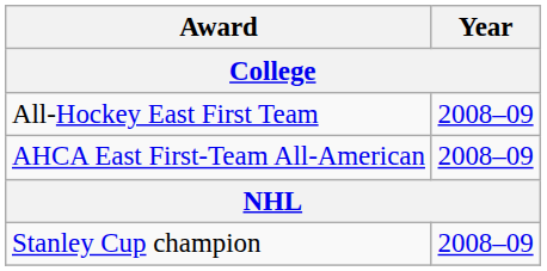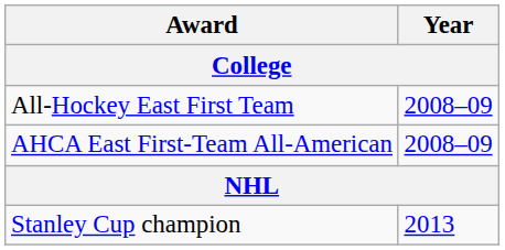 <table class="wikitable">
 <tr>
 <th>Award</th>
 <th>Year</th>
 </tr>
 <tr>
 <th colspan="3"><a href='#'>College</a></th>
 </tr>
 <tr>
 <td>All-<a href='#'>Hockey East First Team</a></td>
 <td><a href='#'>2008–09</a></td>
 </tr>
 <tr>
 <td><a href='#'>AHCA East First-Team All-American</a></td>
 <td><a href='#'>2008–09</a></td>
 </tr>
 <tr>
 <th colspan="3"><a href='#'>NHL</a></th>
 </tr>
 <tr>
 <td><a href='#'>Stanley Cup</a> champion</td>
-<td><a href='#'>2008–09</a></td>
+<td><a href='#'>2013</a></td>
 </tr>
 </table>
